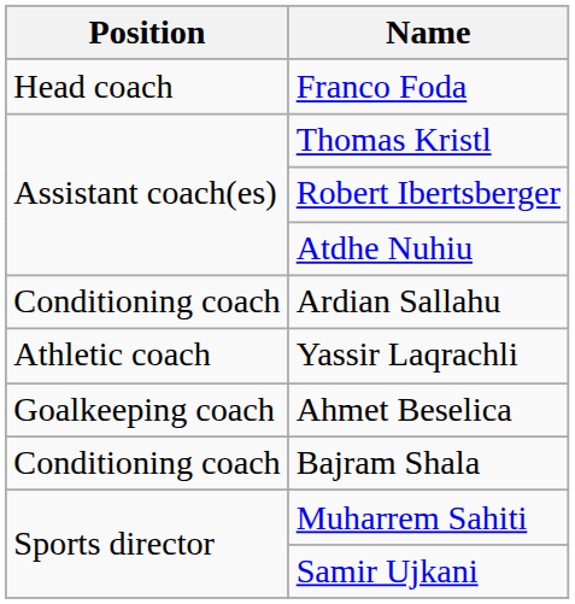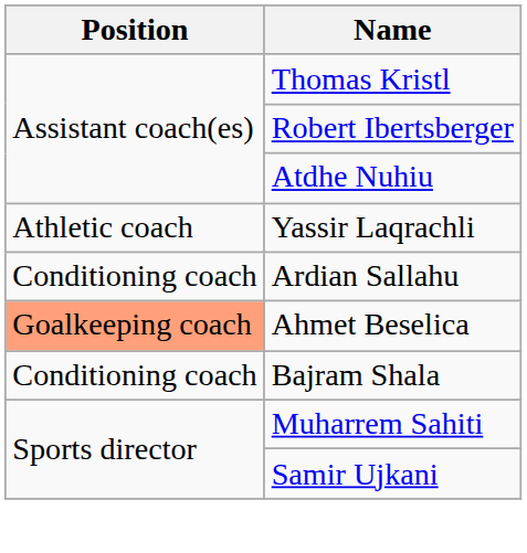 <table class="wikitable">
 <tr>
 <th>Position</th>
 <th>Name</th>
-</tr>
-<tr>
-<td>Head coach</td>
-<td> <a href='#'>Franco Foda</a></td>
 </tr>
 <tr>
 <td rowspan="3">Assistant coach(es)</td>
 <td> <a href='#'>Thomas Kristl</a></td>
 </tr>
 <tr>
 <td> <a href='#'>Robert Ibertsberger</a></td>
 </tr>
 <tr>
 <td> <a href='#'>Atdhe Nuhiu</a></td>
 </tr>
 <tr>
+<td>Athletic coach</td>
+<td> Yassir Laqrachli</td>
+</tr>
+<tr>
 <td>Conditioning coach</td>
 <td> Ardian Sallahu</td>
 </tr>
 <tr>
-<td>Athletic coach</td>
-<td> Yassir Laqrachli</td>
-</tr>
-<tr>
-<td>Goalkeeping coach</td>
+<td style="background: lightsalmon;">Goalkeeping coach</td>
 <td> Ahmet Beselica</td>
 </tr>
 <tr>
 <td>Conditioning coach</td>
 <td> Bajram Shala</td>
 </tr>
 <tr>
 <td rowspan="2">Sports director</td>
 <td> <a href='#'>Muharrem Sahiti</a></td>
 </tr>
 <tr>
 <td> <a href='#'>Samir Ujkani</a></td>
 </tr>
 </table>
